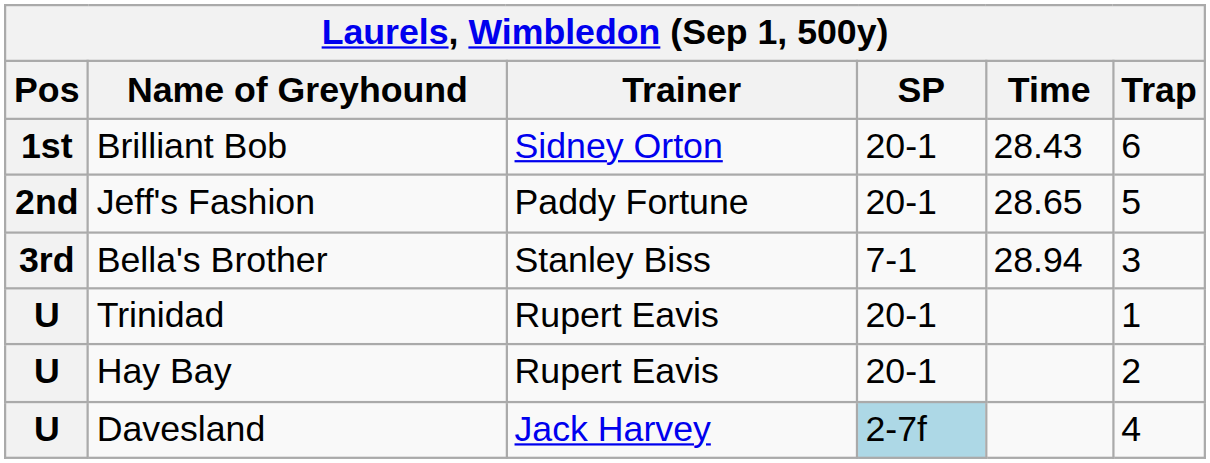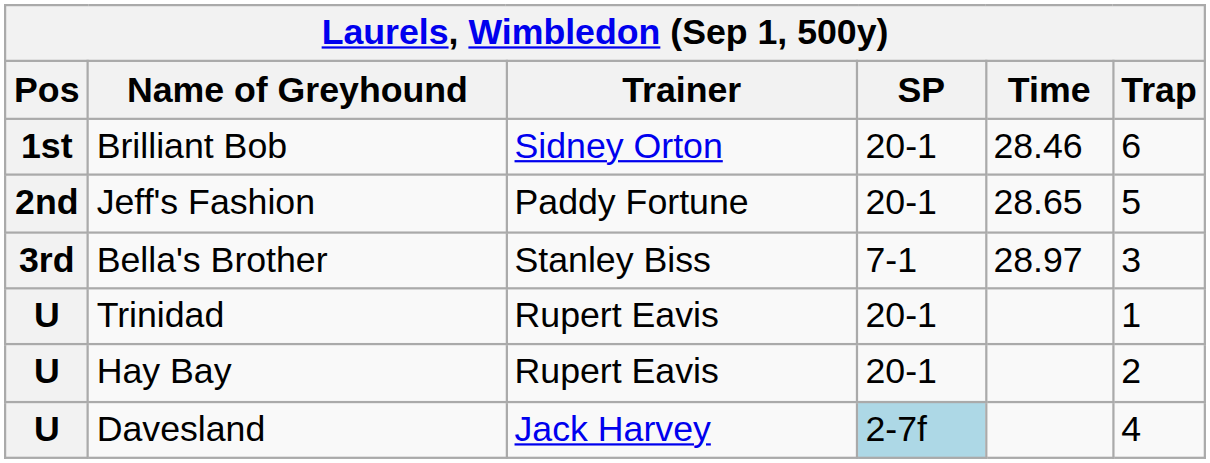 <table class="wikitable">
 <tr>
 <th colspan="6"><a href='#'>Laurels</a>, <a href='#'>Wimbledon</a> (Sep 1, 500y)</th>
 </tr>
 <tr>
 <th width=30>Pos</th>
 <th width=180>Name of Greyhound</th>
 <th width=150>Trainer</th>
 <th width=50>SP</th>
 <th width=50>Time</th>
 <th width=30>Trap</th>
 </tr>
 <tr>
 <th>1st</th>
 <td>Brilliant Bob</td>
 <td><a href='#'>Sidney Orton</a></td>
 <td>20-1</td>
-<td>28.43</td>
+<td>28.46</td>
 <td>6</td>
 </tr>
 <tr>
 <th>2nd</th>
 <td>Jeff's Fashion</td>
 <td>Paddy Fortune</td>
 <td>20-1</td>
 <td>28.65</td>
 <td>5</td>
 </tr>
 <tr>
 <th>3rd</th>
 <td>Bella's Brother</td>
 <td>Stanley Biss</td>
 <td>7-1</td>
-<td>28.94</td>
+<td>28.97</td>
 <td>3</td>
 </tr>
 <tr>
 <th>U</th>
 <td>Trinidad</td>
 <td>Rupert Eavis</td>
 <td>20-1</td>
 <td></td>
 <td>1</td>
 </tr>
 <tr>
 <th>U</th>
 <td>Hay Bay</td>
 <td>Rupert Eavis</td>
 <td>20-1</td>
 <td></td>
 <td>2</td>
 </tr>
 <tr>
 <th>U</th>
 <td>Davesland</td>
 <td><a href='#'>Jack Harvey</a></td>
 <td style="background: lightblue;">2-7f</td>
 <td></td>
 <td>4</td>
 </tr>
 </table>
